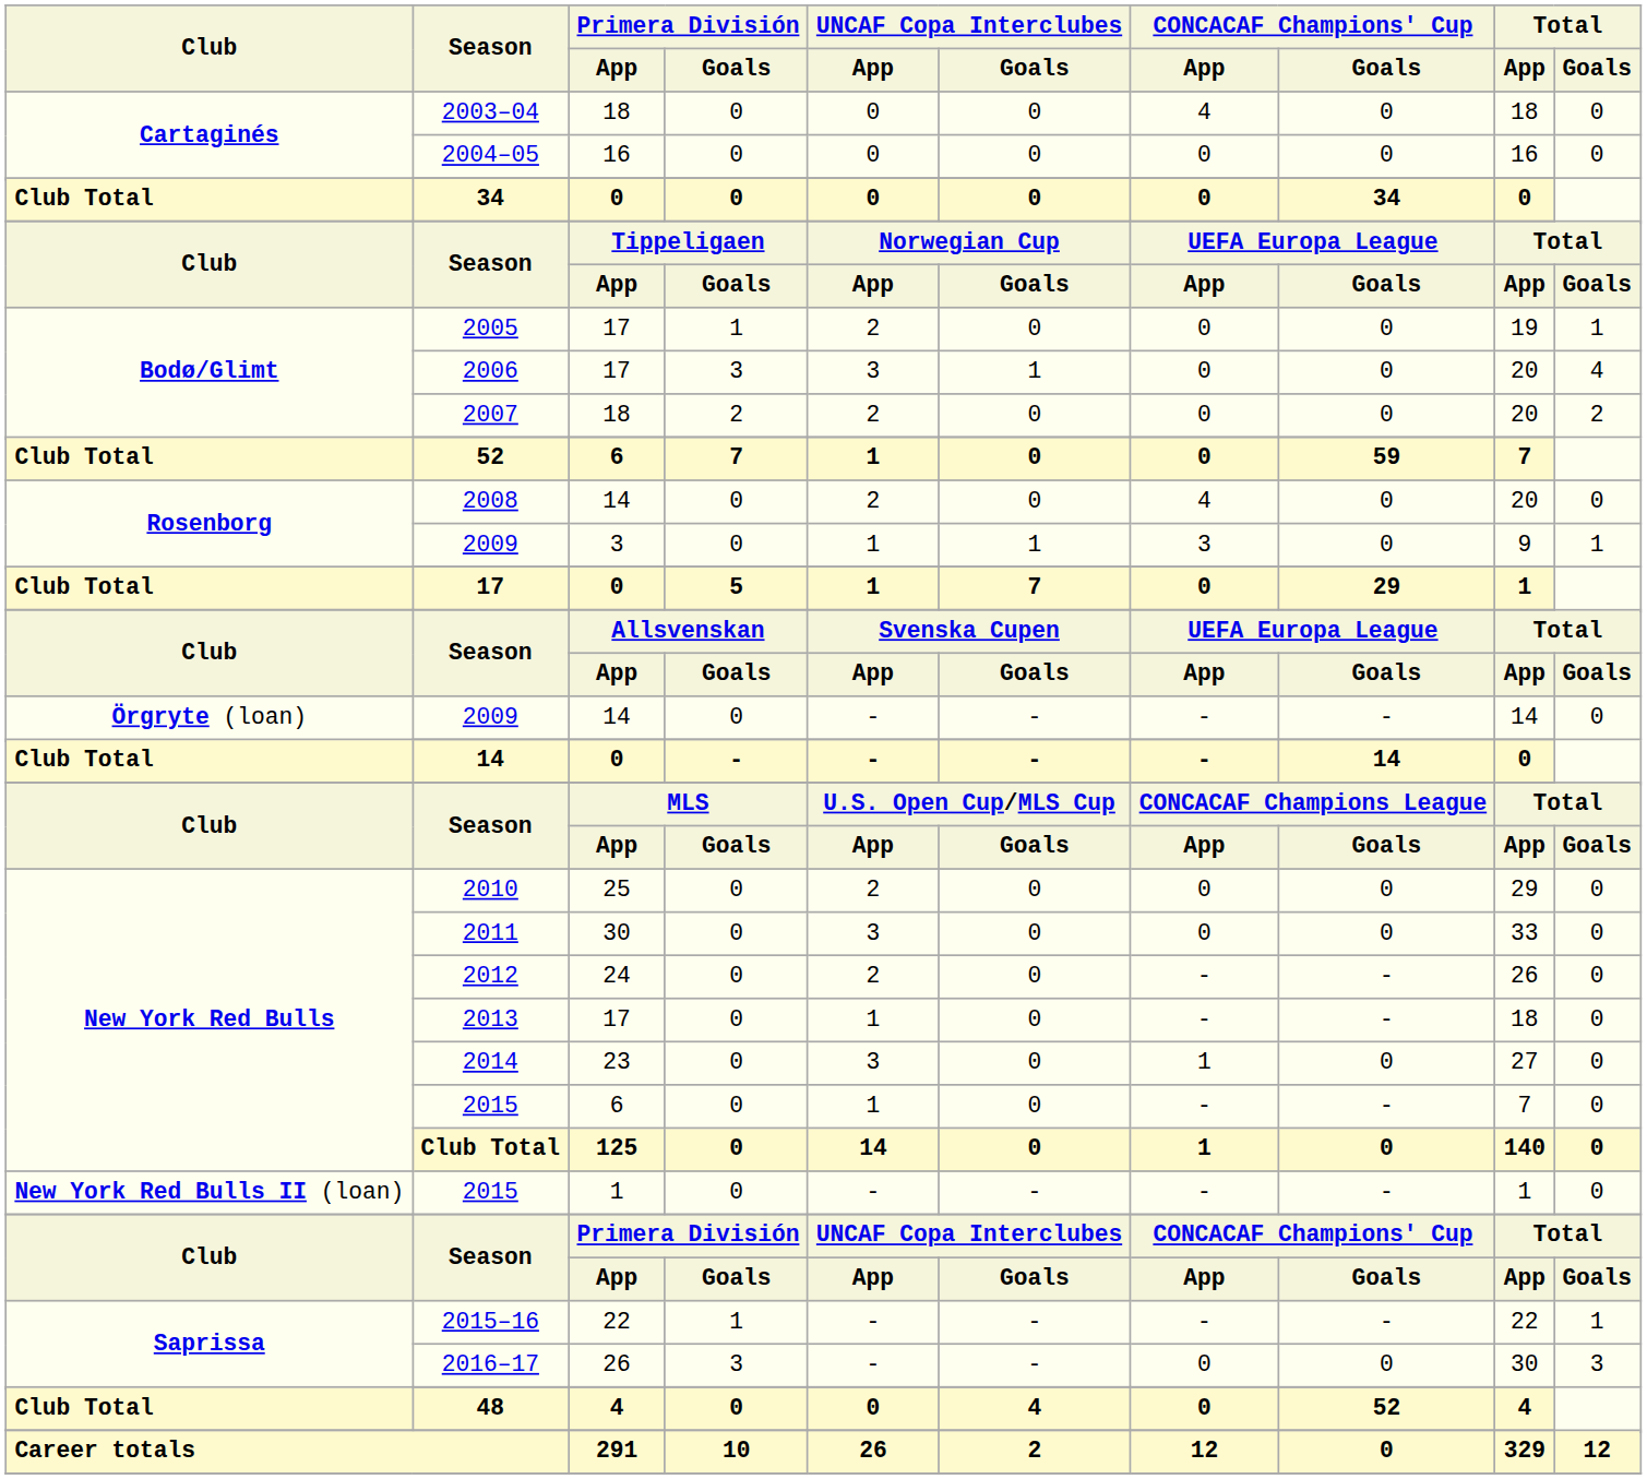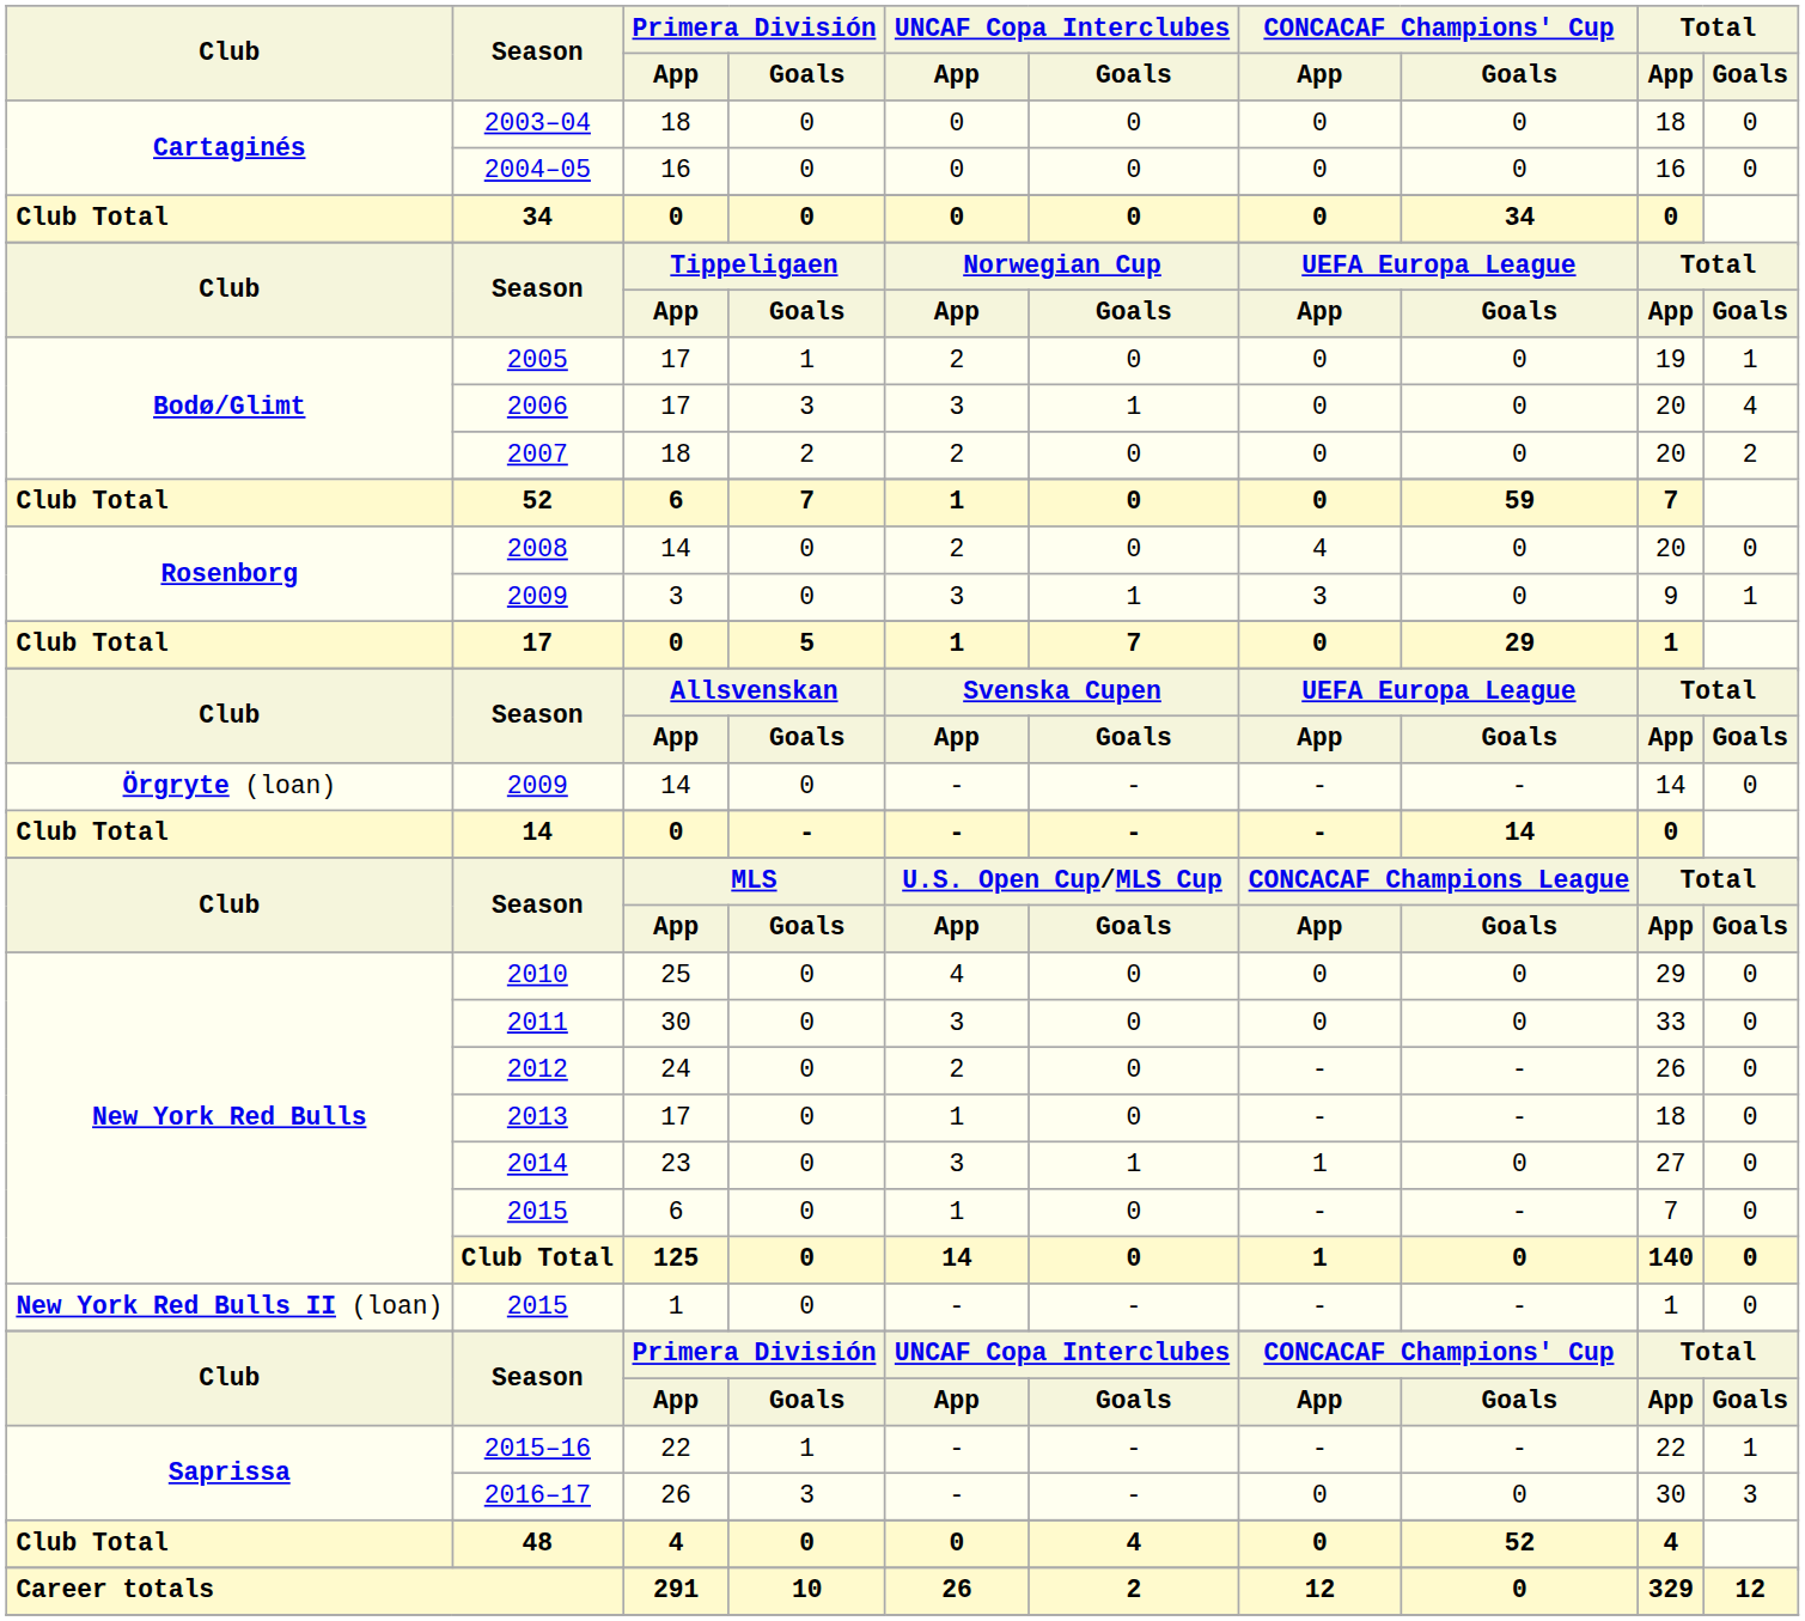 <table border=1 align=center cellpadding=4 cellspacing=2 style="background: ivory; font-size: 95%; border: 1px #aaaaaa solid; border-collapse: collapse; clear:center">
 <tr style="background:beige">
 <th rowspan="2">Club</th>
 <th rowspan="2">Season</th>
 <th colspan="2"><a href='#'>Primera División</a></th>
 <th colspan="2"><a href='#'>UNCAF Copa Interclubes</a></th>
 <th colspan="2"><a href='#'>CONCACAF Champions' Cup</a></th>
 <th colspan="2">Total</th>
 </tr>
 <tr style="background:beige">
 <th>App</th>
 <th>Goals</th>
 <th>App</th>
 <th>Goals</th>
 <th>App</th>
 <th>Goals</th>
 <th>App</th>
 <th>Goals</th>
 </tr>
 <tr>
 <td rowspan="3" align=center valign=center><strong><a href='#'>Cartaginés</a></strong><br></td>
 <td align="center"><a href='#'>2003–04</a></td>
 <td align="center">18</td>
 <td align="center">0</td>
 <td align="center">0</td>
 <td align="center">0</td>
-<td align="center">4</td>
+<td align="center">0</td>
 <td align="center">0</td>
 <td align="center">18</td>
 <td align="center">0</td>
 </tr>
 <tr>
 <td align="center"><a href='#'>2004–05</a></td>
 <td align="center">16</td>
 <td align="center">0</td>
 <td align="center">0</td>
 <td align="center">0</td>
 <td align="center">0</td>
 <td align="center">0</td>
 <td align="center">16</td>
 <td align="center">0</td>
 </tr>
 <tr>
 </tr>
 <tr style="background:lemonchiffon">
 <th colspan="1" align="left">Club Total</th>
 <th>34</th>
 <th>0</th>
 <th>0</th>
 <th>0</th>
 <th>0</th>
 <th>0</th>
 <th>34</th>
 <th>0</th>
 </tr>
 <tr>
 </tr>
 <tr style="background:beige">
 <th rowspan="2">Club</th>
 <th rowspan="2">Season</th>
 <th colspan="2"><a href='#'>Tippeligaen</a></th>
 <th colspan="2"><a href='#'>Norwegian Cup</a></th>
 <th colspan="2"><a href='#'>UEFA Europa League</a></th>
 <th colspan="2">Total</th>
 </tr>
 <tr style="background:beige">
 <th>App</th>
 <th>Goals</th>
 <th>App</th>
 <th>Goals</th>
 <th>App</th>
 <th>Goals</th>
 <th>App</th>
 <th>Goals</th>
 </tr>
 <tr>
 <td rowspan="4" align=center valign=center><strong><a href='#'>Bodø/Glimt</a></strong><br></td>
 <td align="center"><a href='#'>2005</a></td>
 <td align="center">17</td>
 <td align="center">1</td>
 <td align="center">2</td>
 <td align="center">0</td>
 <td align="center">0</td>
 <td align="center">0</td>
 <td align="center">19</td>
 <td align="center">1</td>
 </tr>
 <tr>
 <td align="center"><a href='#'>2006</a></td>
 <td align="center">17</td>
 <td align="center">3</td>
 <td align="center">3</td>
 <td align="center">1</td>
 <td align="center">0</td>
 <td align="center">0</td>
 <td align="center">20</td>
 <td align="center">4</td>
 </tr>
 <tr>
 <td align="center"><a href='#'>2007</a></td>
 <td align="center">18</td>
 <td align="center">2</td>
 <td align="center">2</td>
 <td align="center">0</td>
 <td align="center">0</td>
 <td align="center">0</td>
 <td align="center">20</td>
 <td align="center">2</td>
 </tr>
 <tr>
 </tr>
 <tr style="background:lemonchiffon">
 <th colspan="1" align="left">Club Total</th>
 <th>52</th>
 <th>6</th>
 <th>7</th>
 <th>1</th>
 <th>0</th>
 <th>0</th>
 <th>59</th>
 <th>7</th>
 </tr>
 <tr>
 <td rowspan="3" align=center valign=center><strong><a href='#'>Rosenborg</a></strong><br></td>
 <td align="center"><a href='#'>2008</a></td>
 <td align="center">14</td>
 <td align="center">0</td>
 <td align="center">2</td>
 <td align="center">0</td>
 <td align="center">4</td>
 <td align="center">0</td>
 <td align="center">20</td>
 <td align="center">0</td>
 </tr>
 <tr>
 <td align="center"><a href='#'>2009</a></td>
 <td align="center">3</td>
 <td align="center">0</td>
-<td align="center">1</td>
+<td align="center">3</td>
 <td align="center">1</td>
 <td align="center">3</td>
 <td align="center">0</td>
 <td align="center">9</td>
 <td align="center">1</td>
 </tr>
 <tr>
 </tr>
 <tr style="background:lemonchiffon">
 <th colspan="1" align="left">Club Total</th>
 <th>17</th>
 <th>0</th>
 <th>5</th>
 <th>1</th>
 <th>7</th>
 <th>0</th>
 <th>29</th>
 <th>1</th>
 </tr>
 <tr>
 </tr>
 <tr style="background:beige">
 <th rowspan="2">Club</th>
 <th rowspan="2">Season</th>
 <th colspan="2"><a href='#'>Allsvenskan</a></th>
 <th colspan="2"><a href='#'>Svenska Cupen</a></th>
 <th colspan="2"><a href='#'>UEFA Europa League</a></th>
 <th colspan="2">Total</th>
 </tr>
 <tr style="background:beige">
 <th>App</th>
 <th>Goals</th>
 <th>App</th>
 <th>Goals</th>
 <th>App</th>
 <th>Goals</th>
 <th>App</th>
 <th>Goals</th>
 </tr>
 <tr>
 <td rowspan="2" align=center valign=center><strong><a href='#'>Örgryte</a></strong> (loan)<br></td>
 <td align="center"><a href='#'>2009</a></td>
 <td align="center">14</td>
 <td align="center">0</td>
 <td align="center">-</td>
 <td align="center">-</td>
 <td align="center">-</td>
 <td align="center">-</td>
 <td align="center">14</td>
 <td align="center">0</td>
 </tr>
 <tr>
 </tr>
 <tr style="background:lemonchiffon">
 <th colspan="1" align="left">Club Total</th>
 <th>14</th>
 <th>0</th>
 <th>-</th>
 <th>-</th>
 <th>-</th>
 <th>-</th>
 <th>14</th>
 <th>0</th>
 </tr>
 <tr>
 </tr>
 <tr style="background:beige">
 <th rowspan="2">Club</th>
 <th rowspan="2">Season</th>
 <th colspan="2"><a href='#'>MLS</a></th>
 <th colspan="2"><a href='#'>U.S. Open Cup</a>/<a href='#'>MLS Cup</a></th>
 <th colspan="2"><a href='#'>CONCACAF Champions League</a></th>
 <th colspan="2">Total</th>
 </tr>
 <tr style="background:beige">
 <th>App</th>
 <th>Goals</th>
 <th>App</th>
 <th>Goals</th>
 <th>App</th>
 <th>Goals</th>
 <th>App</th>
 <th>Goals</th>
 </tr>
 <tr>
 <td rowspan="7" align=center valign=center><strong><a href='#'>New York Red Bulls</a></strong><br></td>
 <td align="center"><a href='#'>2010</a></td>
 <td align="center">25</td>
 <td align="center">0</td>
-<td align="center">2</td>
+<td align="center">4</td>
 <td align="center">0</td>
 <td align="center">0</td>
 <td align="center">0</td>
 <td align="center">29</td>
 <td align="center">0</td>
 </tr>
 <tr>
 <td align="center"><a href='#'>2011</a></td>
 <td align="center">30</td>
 <td align="center">0</td>
 <td align="center">3</td>
 <td align="center">0</td>
 <td align="center">0</td>
 <td align="center">0</td>
 <td align="center">33</td>
 <td align="center">0</td>
 </tr>
 <tr>
 <td align="center"><a href='#'>2012</a></td>
 <td align="center">24</td>
 <td align="center">0</td>
 <td align="center">2</td>
 <td align="center">0</td>
 <td align="center">-</td>
 <td align="center">-</td>
 <td align="center">26</td>
 <td align="center">0</td>
 </tr>
 <tr>
 <td align="center"><a href='#'>2013</a></td>
 <td align="center">17</td>
 <td align="center">0</td>
 <td align="center">1</td>
 <td align="center">0</td>
 <td align="center">-</td>
 <td align="center">-</td>
 <td align="center">18</td>
 <td align="center">0</td>
 </tr>
 <tr>
 <td align="center"><a href='#'>2014</a></td>
 <td align="center">23</td>
 <td align="center">0</td>
 <td align="center">3</td>
-<td align="center">0</td>
+<td align="center">1</td>
 <td align="center">1</td>
 <td align="center">0</td>
 <td align="center">27</td>
 <td align="center">0</td>
 </tr>
 <tr>
 <td align="center"><a href='#'>2015</a></td>
 <td align="center">6</td>
 <td align="center">0</td>
 <td align="center">1</td>
 <td align="center">0</td>
 <td align="center">-</td>
 <td align="center">-</td>
 <td align="center">7</td>
 <td align="center">0</td>
 </tr>
 <tr style="background:lemonchiffon">
 <th colspan="1" align="left">Club Total</th>
 <th>125</th>
 <th>0</th>
 <th>14</th>
 <th>0</th>
 <th>1</th>
 <th>0</th>
 <th>140</th>
 <th>0</th>
 </tr>
 <tr>
 <td rowspan="1" align=center valign=center><strong><a href='#'>New York Red Bulls II</a></strong> (loan)<br></td>
 <td align="center"><a href='#'>2015</a></td>
 <td align="center">1</td>
 <td align="center">0</td>
 <td align="center">-</td>
 <td align="center">-</td>
 <td align="center">-</td>
 <td align="center">-</td>
 <td align="center">1</td>
 <td align="center">0</td>
 </tr>
 <tr>
 </tr>
 <tr style="background:beige">
 <th rowspan="2">Club</th>
 <th rowspan="2">Season</th>
 <th colspan="2"><a href='#'>Primera División</a></th>
 <th colspan="2"><a href='#'>UNCAF Copa Interclubes</a></th>
 <th colspan="2"><a href='#'>CONCACAF Champions' Cup</a></th>
 <th colspan="2">Total</th>
 </tr>
 <tr style="background:beige">
 <th>App</th>
 <th>Goals</th>
 <th>App</th>
 <th>Goals</th>
 <th>App</th>
 <th>Goals</th>
 <th>App</th>
 <th>Goals</th>
 </tr>
 <tr>
 <td rowspan="3" align=center valign=center><strong><a href='#'>Saprissa</a></strong><br></td>
 <td align="center"><a href='#'>2015–16</a></td>
 <td align="center">22</td>
 <td align="center">1</td>
 <td align="center">-</td>
 <td align="center">-</td>
 <td align="center">-</td>
 <td align="center">-</td>
 <td align="center">22</td>
 <td align="center">1</td>
 </tr>
 <tr>
 <td align="center"><a href='#'>2016–17</a></td>
 <td align="center">26</td>
 <td align="center">3</td>
 <td align="center">-</td>
 <td align="center">-</td>
 <td align="center">0</td>
 <td align="center">0</td>
 <td align="center">30</td>
 <td align="center">3</td>
 </tr>
 <tr>
 </tr>
 <tr style="background:lemonchiffon">
 <th colspan="1" align="left">Club Total</th>
 <th>48</th>
 <th>4</th>
 <th>0</th>
 <th>0</th>
 <th>4</th>
 <th>0</th>
 <th>52</th>
 <th>4</th>
 </tr>
 <tr>
 </tr>
 <tr style="background:lemonchiffon">
 <th colspan="2" align="left">Career totals</th>
 <th>291</th>
 <th>10</th>
 <th>26</th>
 <th>2</th>
 <th>12</th>
 <th>0</th>
 <th>329</th>
 <th>12</th>
 </tr>
 <tr>
 </tr>
 </table>
